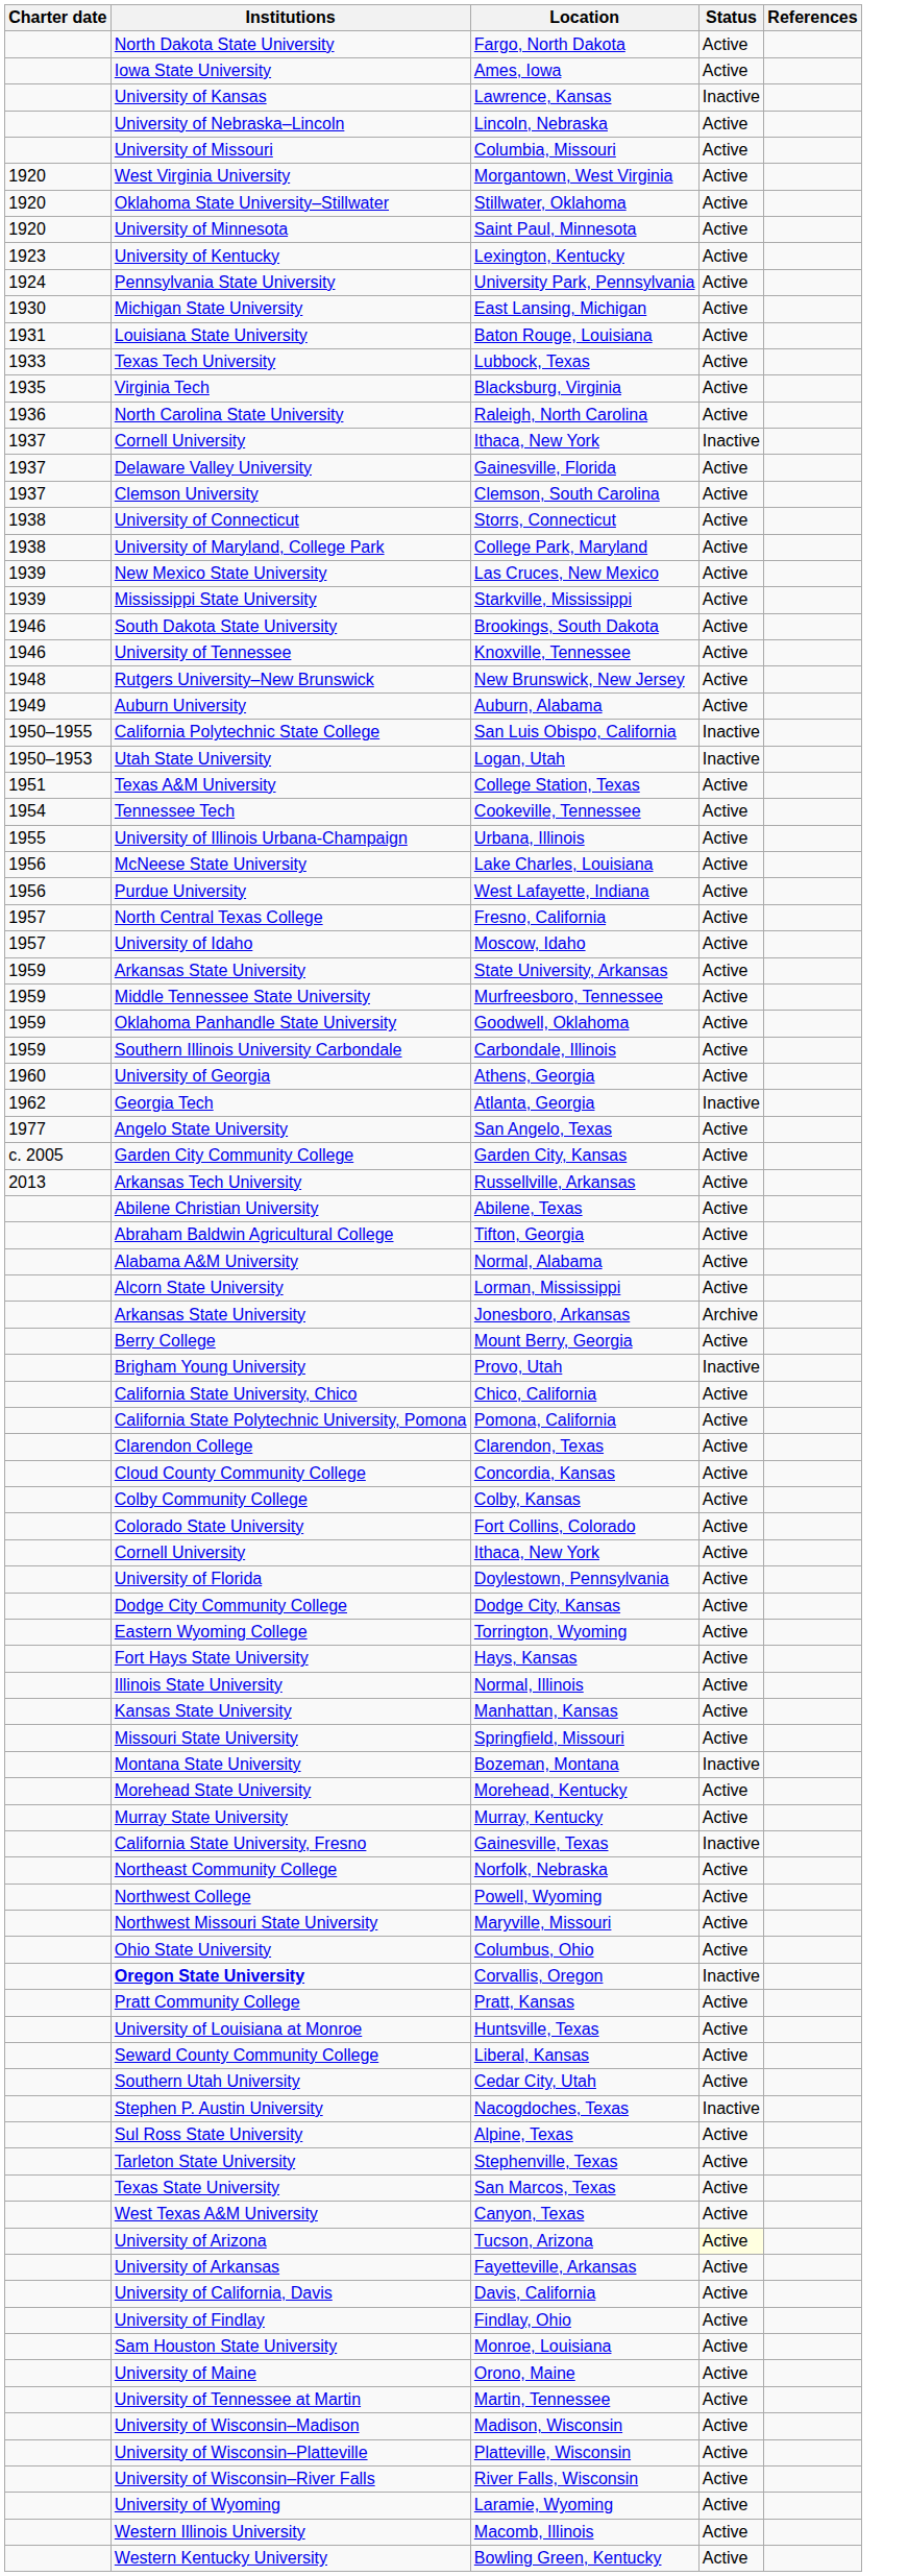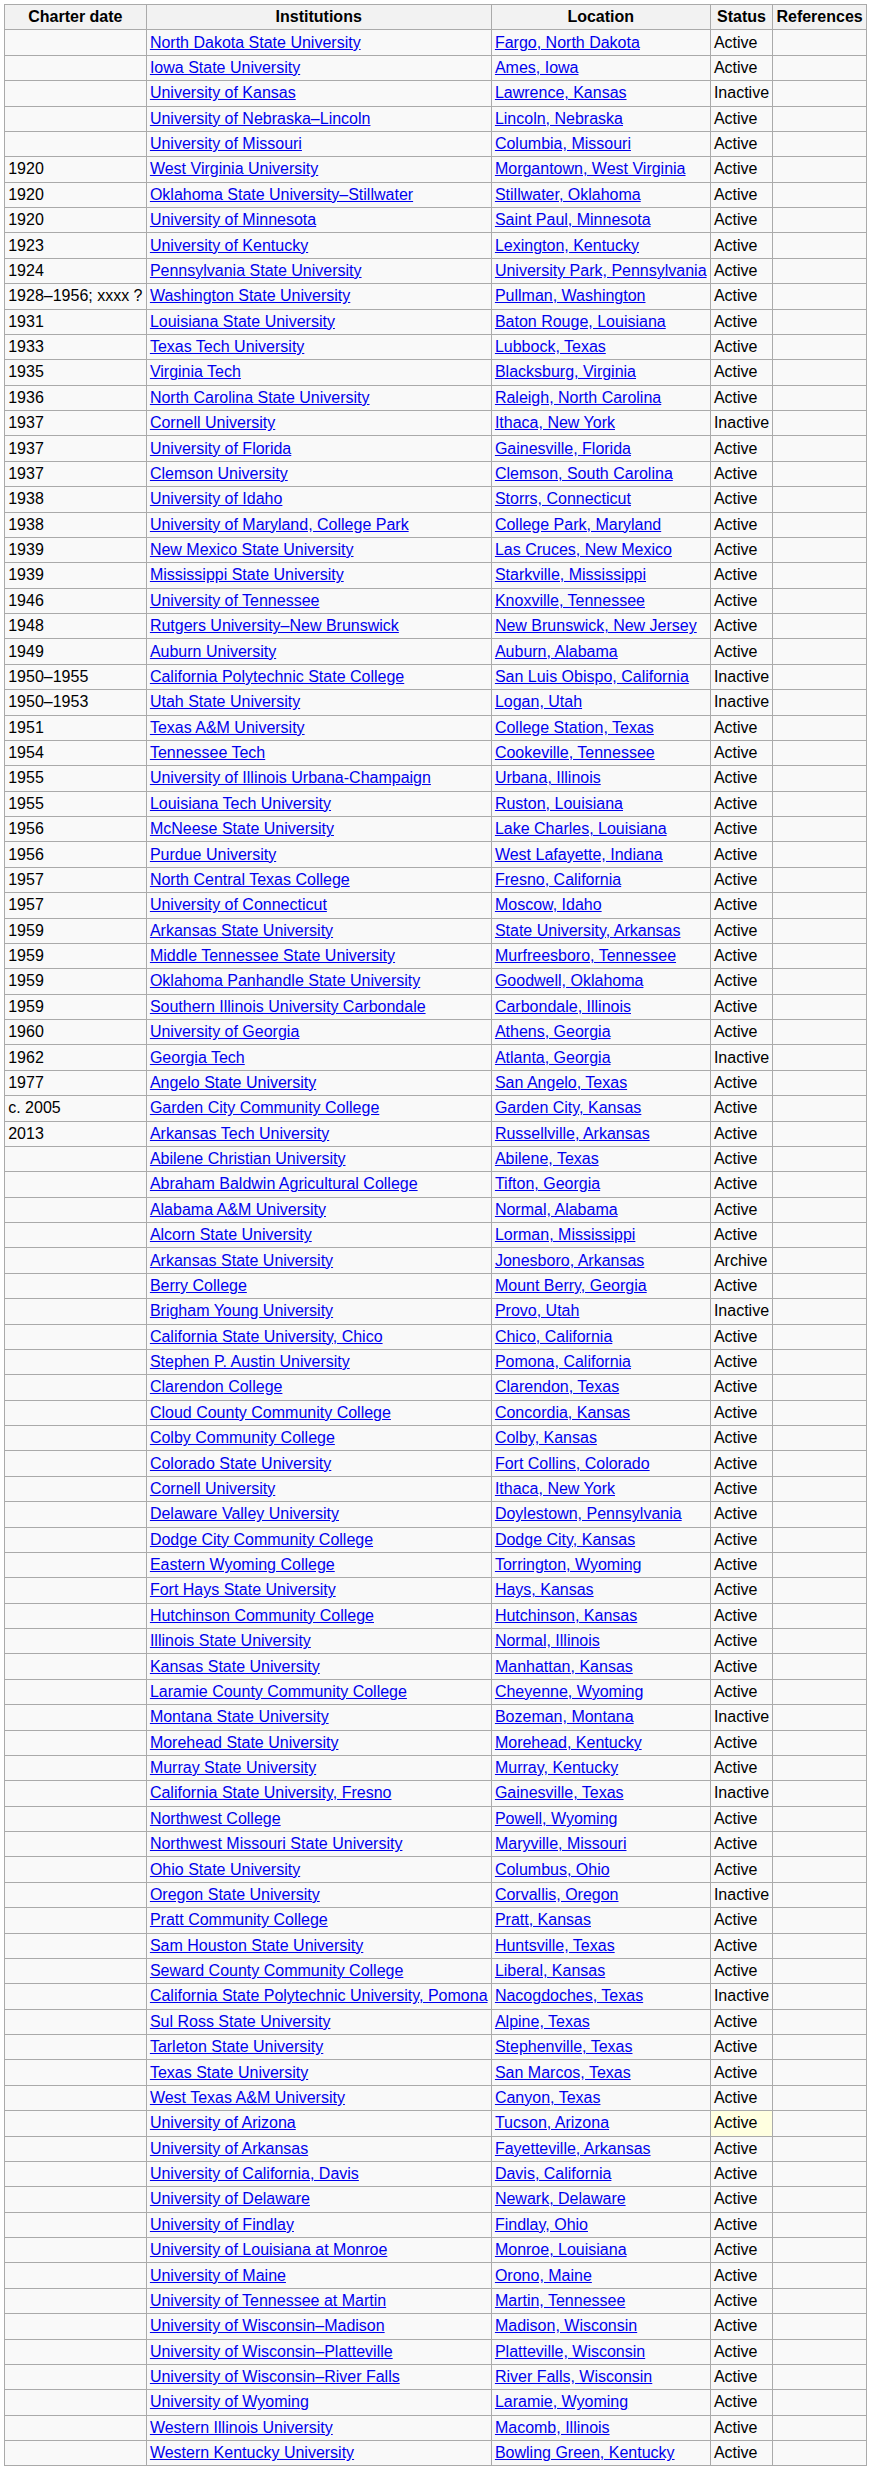 <table class="wikitable sortable">
 <tr>
 <th>Charter date</th>
 <th>Institutions</th>
 <th>Location</th>
 <th>Status</th>
 <th>References</th>
 </tr>
 <tr>
 <td></td>
 <td><a href='#'>North Dakota State University</a></td>
 <td><a href='#'>Fargo, North Dakota</a></td>
 <td>Active</td>
 <td></td>
 </tr>
 <tr>
 <td></td>
 <td><a href='#'>Iowa State University</a></td>
 <td><a href='#'>Ames, Iowa</a></td>
 <td>Active</td>
 <td></td>
 </tr>
 <tr>
 <td></td>
 <td><a href='#'>University of Kansas</a></td>
 <td><a href='#'>Lawrence, Kansas</a></td>
 <td>Inactive</td>
 <td></td>
 </tr>
 <tr>
 <td></td>
 <td><a href='#'>University of Nebraska–Lincoln</a></td>
 <td><a href='#'>Lincoln, Nebraska</a></td>
 <td>Active</td>
 <td></td>
 </tr>
 <tr>
 <td></td>
 <td><a href='#'>University of Missouri</a></td>
 <td><a href='#'>Columbia, Missouri</a></td>
 <td>Active</td>
 <td></td>
 </tr>
 <tr>
 <td>1920</td>
 <td><a href='#'>West Virginia University</a></td>
 <td><a href='#'>Morgantown, West Virginia</a></td>
 <td>Active</td>
 <td></td>
 </tr>
 <tr>
 <td>1920</td>
 <td><a href='#'>Oklahoma State University–Stillwater</a></td>
 <td><a href='#'>Stillwater, Oklahoma</a></td>
 <td>Active</td>
 <td></td>
 </tr>
 <tr>
 <td>1920</td>
 <td><a href='#'>University of Minnesota</a></td>
 <td><a href='#'>Saint Paul, Minnesota</a></td>
 <td>Active</td>
 <td></td>
 </tr>
 <tr>
 <td>1923</td>
 <td><a href='#'>University of Kentucky</a></td>
 <td><a href='#'>Lexington, Kentucky</a></td>
 <td>Active</td>
 <td></td>
 </tr>
 <tr>
 <td>1924</td>
 <td><a href='#'>Pennsylvania State University</a></td>
 <td><a href='#'>University Park, Pennsylvania</a></td>
 <td>Active</td>
 <td></td>
 </tr>
 <tr>
-<td>1930</td>
-<td><a href='#'>Michigan State University</a></td>
-<td><a href='#'>East Lansing, Michigan</a></td>
+<td>1928–1956; xxxx ?</td>
+<td><a href='#'>Washington State University</a></td>
+<td><a href='#'>Pullman, Washington</a></td>
 <td>Active</td>
 <td></td>
 </tr>
 <tr>
 <td>1931</td>
 <td><a href='#'>Louisiana State University</a></td>
 <td><a href='#'>Baton Rouge, Louisiana</a></td>
 <td>Active</td>
 <td></td>
 </tr>
 <tr>
 <td>1933</td>
 <td><a href='#'>Texas Tech University</a></td>
 <td><a href='#'>Lubbock, Texas</a></td>
 <td>Active</td>
 <td></td>
 </tr>
 <tr>
 <td>1935</td>
 <td><a href='#'>Virginia Tech</a></td>
 <td><a href='#'>Blacksburg, Virginia</a></td>
 <td>Active</td>
 <td></td>
 </tr>
 <tr>
 <td>1936</td>
 <td><a href='#'>North Carolina State University</a></td>
 <td><a href='#'>Raleigh, North Carolina</a></td>
 <td>Active</td>
 <td></td>
 </tr>
 <tr>
 <td>1937</td>
 <td><a href='#'>Cornell University</a></td>
 <td><a href='#'>Ithaca, New York</a></td>
 <td>Inactive</td>
 <td></td>
 </tr>
 <tr>
 <td>1937</td>
-<td><a href='#'>Delaware Valley University</a></td>
+<td><a href='#'>University of Florida</a></td>
 <td><a href='#'>Gainesville, Florida</a></td>
 <td>Active</td>
 <td></td>
 </tr>
 <tr>
 <td>1937</td>
 <td><a href='#'>Clemson University</a></td>
 <td><a href='#'>Clemson, South Carolina</a></td>
 <td>Active</td>
 <td></td>
 </tr>
 <tr>
 <td>1938</td>
-<td><a href='#'>University of Connecticut</a></td>
+<td><a href='#'>University of Idaho</a></td>
 <td><a href='#'>Storrs, Connecticut</a></td>
 <td>Active</td>
 <td></td>
 </tr>
 <tr>
 <td>1938</td>
 <td><a href='#'>University of Maryland, College Park</a></td>
 <td><a href='#'>College Park, Maryland</a></td>
 <td>Active</td>
 <td></td>
 </tr>
 <tr>
 <td>1939</td>
 <td><a href='#'>New Mexico State University</a></td>
 <td><a href='#'>Las Cruces, New Mexico</a></td>
 <td>Active</td>
 <td></td>
 </tr>
 <tr>
 <td>1939</td>
 <td><a href='#'>Mississippi State University</a></td>
 <td><a href='#'>Starkville, Mississippi</a></td>
-<td>Active</td>
-<td></td>
-</tr>
-<tr>
-<td>1946</td>
-<td><a href='#'>South Dakota State University</a></td>
-<td><a href='#'>Brookings, South Dakota</a></td>
 <td>Active</td>
 <td></td>
 </tr>
 <tr>
 <td>1946</td>
 <td><a href='#'>University of Tennessee</a></td>
 <td><a href='#'>Knoxville, Tennessee</a></td>
 <td>Active</td>
 <td></td>
 </tr>
 <tr>
 <td>1948</td>
 <td><a href='#'>Rutgers University–New Brunswick</a></td>
 <td><a href='#'>New Brunswick, New Jersey</a></td>
 <td>Active</td>
 <td></td>
 </tr>
 <tr>
 <td>1949</td>
 <td><a href='#'>Auburn University</a></td>
 <td><a href='#'>Auburn, Alabama</a></td>
 <td>Active</td>
 <td></td>
 </tr>
 <tr>
 <td>1950–1955</td>
 <td><a href='#'>California Polytechnic State College</a></td>
 <td><a href='#'>San Luis Obispo, California</a></td>
 <td>Inactive</td>
 <td></td>
 </tr>
 <tr>
 <td>1950–1953</td>
 <td><a href='#'>Utah State University</a></td>
 <td><a href='#'>Logan, Utah</a></td>
 <td>Inactive</td>
 <td></td>
 </tr>
 <tr>
 <td>1951</td>
 <td><a href='#'>Texas A&M University</a></td>
 <td><a href='#'>College Station, Texas</a></td>
 <td>Active</td>
 <td></td>
 </tr>
 <tr>
 <td>1954</td>
 <td><a href='#'>Tennessee Tech</a></td>
 <td><a href='#'>Cookeville, Tennessee</a></td>
 <td>Active</td>
 <td></td>
 </tr>
 <tr>
 <td>1955</td>
 <td><a href='#'>University of Illinois Urbana-Champaign</a></td>
 <td><a href='#'>Urbana, Illinois</a></td>
 <td>Active</td>
 <td></td>
 </tr>
 <tr>
+<td>1955</td>
+<td><a href='#'>Louisiana Tech University</a></td>
+<td><a href='#'>Ruston, Louisiana</a></td>
+<td>Active</td>
+<td></td>
+</tr>
+<tr>
 <td>1956</td>
 <td><a href='#'>McNeese State University</a></td>
 <td><a href='#'>Lake Charles, Louisiana</a></td>
 <td>Active</td>
 <td></td>
 </tr>
 <tr>
 <td>1956</td>
 <td><a href='#'>Purdue University</a></td>
 <td><a href='#'>West Lafayette, Indiana</a></td>
 <td>Active</td>
 <td></td>
 </tr>
 <tr>
 <td>1957</td>
 <td><a href='#'>North Central Texas College</a></td>
 <td><a href='#'>Fresno, California</a></td>
 <td>Active</td>
 <td></td>
 </tr>
 <tr>
 <td>1957</td>
-<td><a href='#'>University of Idaho</a></td>
+<td><a href='#'>University of Connecticut</a></td>
 <td><a href='#'>Moscow, Idaho</a></td>
 <td>Active</td>
 <td></td>
 </tr>
 <tr>
 <td>1959</td>
 <td><a href='#'>Arkansas State University</a></td>
 <td><a href='#'>State University, Arkansas</a></td>
 <td>Active</td>
 <td></td>
 </tr>
 <tr>
 <td>1959</td>
 <td><a href='#'>Middle Tennessee State University</a></td>
 <td><a href='#'>Murfreesboro, Tennessee</a></td>
 <td>Active</td>
 <td></td>
 </tr>
 <tr>
 <td>1959</td>
 <td><a href='#'>Oklahoma Panhandle State University</a></td>
 <td><a href='#'>Goodwell, Oklahoma</a></td>
 <td>Active</td>
 <td></td>
 </tr>
 <tr>
 <td>1959</td>
 <td><a href='#'>Southern Illinois University Carbondale</a></td>
 <td><a href='#'>Carbondale, Illinois</a></td>
 <td>Active</td>
 <td></td>
 </tr>
 <tr>
 <td>1960</td>
 <td><a href='#'>University of Georgia</a></td>
 <td><a href='#'>Athens, Georgia</a></td>
 <td>Active</td>
 <td></td>
 </tr>
 <tr>
 <td>1962</td>
 <td><a href='#'>Georgia Tech</a></td>
 <td><a href='#'>Atlanta, Georgia</a></td>
 <td>Inactive</td>
 <td></td>
 </tr>
 <tr>
 <td>1977</td>
 <td><a href='#'>Angelo State University</a></td>
 <td><a href='#'>San Angelo, Texas</a></td>
 <td>Active</td>
 <td></td>
 </tr>
 <tr>
 <td>c. 2005</td>
 <td><a href='#'>Garden City Community College</a></td>
 <td><a href='#'>Garden City, Kansas</a></td>
 <td>Active</td>
 <td></td>
 </tr>
 <tr>
 <td>2013</td>
 <td><a href='#'>Arkansas Tech University</a></td>
 <td><a href='#'>Russellville, Arkansas</a></td>
 <td>Active</td>
 <td></td>
 </tr>
 <tr>
 <td></td>
 <td><a href='#'>Abilene Christian University</a></td>
 <td><a href='#'>Abilene, Texas</a></td>
 <td>Active</td>
 <td></td>
 </tr>
 <tr>
 <td></td>
 <td><a href='#'>Abraham Baldwin Agricultural College</a></td>
 <td><a href='#'>Tifton, Georgia</a></td>
 <td>Active</td>
 <td></td>
 </tr>
 <tr>
 <td></td>
 <td><a href='#'>Alabama A&M University</a></td>
 <td><a href='#'>Normal, Alabama</a></td>
 <td>Active</td>
 <td></td>
 </tr>
 <tr>
 <td></td>
 <td><a href='#'>Alcorn State University</a></td>
 <td><a href='#'>Lorman, Mississippi</a></td>
 <td>Active</td>
 <td></td>
 </tr>
 <tr>
 <td></td>
 <td><a href='#'>Arkansas State University</a></td>
 <td><a href='#'>Jonesboro, Arkansas</a></td>
 <td>Archive</td>
 <td></td>
 </tr>
 <tr>
 <td></td>
 <td><a href='#'>Berry College</a></td>
 <td><a href='#'>Mount Berry, Georgia</a></td>
 <td>Active</td>
 <td></td>
 </tr>
 <tr>
 <td></td>
 <td><a href='#'>Brigham Young University</a></td>
 <td><a href='#'>Provo, Utah</a></td>
 <td>Inactive</td>
 <td></td>
 </tr>
 <tr>
 <td></td>
 <td><a href='#'>California State University, Chico</a></td>
 <td><a href='#'>Chico, California</a></td>
 <td>Active</td>
 <td></td>
 </tr>
 <tr>
 <td></td>
-<td><a href='#'>California State Polytechnic University, Pomona</a></td>
+<td><a href='#'>Stephen P. Austin University</a></td>
 <td><a href='#'>Pomona, California</a></td>
 <td>Active</td>
 <td></td>
 </tr>
 <tr>
 <td></td>
 <td><a href='#'>Clarendon College</a></td>
 <td><a href='#'>Clarendon, Texas</a></td>
 <td>Active</td>
 <td></td>
 </tr>
 <tr>
 <td></td>
 <td><a href='#'>Cloud County Community College</a></td>
 <td><a href='#'>Concordia, Kansas</a></td>
 <td>Active</td>
 <td></td>
 </tr>
 <tr>
 <td></td>
 <td><a href='#'>Colby Community College</a></td>
 <td><a href='#'>Colby, Kansas</a></td>
 <td>Active</td>
 <td></td>
 </tr>
 <tr>
 <td></td>
 <td><a href='#'>Colorado State University</a></td>
 <td><a href='#'>Fort Collins, Colorado</a></td>
 <td>Active</td>
 <td></td>
 </tr>
 <tr>
 <td></td>
 <td><a href='#'>Cornell University</a></td>
 <td><a href='#'>Ithaca, New York</a></td>
 <td>Active</td>
 <td></td>
 </tr>
 <tr>
 <td></td>
-<td><a href='#'>University of Florida</a></td>
+<td><a href='#'>Delaware Valley University</a></td>
 <td><a href='#'>Doylestown, Pennsylvania</a></td>
 <td>Active</td>
 <td></td>
 </tr>
 <tr>
 <td></td>
 <td><a href='#'>Dodge City Community College</a></td>
 <td><a href='#'>Dodge City, Kansas</a></td>
 <td>Active</td>
 <td></td>
 </tr>
 <tr>
 <td></td>
 <td><a href='#'>Eastern Wyoming College</a></td>
 <td><a href='#'>Torrington, Wyoming</a></td>
 <td>Active</td>
 <td></td>
 </tr>
 <tr>
 <td></td>
 <td><a href='#'>Fort Hays State University</a></td>
 <td><a href='#'>Hays, Kansas</a></td>
 <td>Active</td>
 <td></td>
 </tr>
 <tr>
 <td></td>
+<td><a href='#'>Hutchinson Community College</a></td>
+<td><a href='#'>Hutchinson, Kansas</a></td>
+<td>Active</td>
+<td></td>
+</tr>
+<tr>
+<td></td>
 <td><a href='#'>Illinois State University</a></td>
 <td><a href='#'>Normal, Illinois</a></td>
 <td>Active</td>
 <td></td>
 </tr>
 <tr>
 <td></td>
 <td><a href='#'>Kansas State University</a></td>
 <td><a href='#'>Manhattan, Kansas</a></td>
 <td>Active</td>
 <td></td>
 </tr>
 <tr>
 <td></td>
-<td><a href='#'>Missouri State University</a></td>
-<td><a href='#'>Springfield, Missouri</a></td>
+<td><a href='#'>Laramie County Community College</a></td>
+<td><a href='#'>Cheyenne, Wyoming</a></td>
 <td>Active</td>
 <td></td>
 </tr>
 <tr>
 <td></td>
 <td><a href='#'>Montana State University</a></td>
 <td><a href='#'>Bozeman, Montana</a></td>
 <td>Inactive</td>
 <td></td>
 </tr>
 <tr>
 <td></td>
 <td><a href='#'>Morehead State University</a></td>
 <td><a href='#'>Morehead, Kentucky</a></td>
 <td>Active</td>
 <td></td>
 </tr>
 <tr>
 <td></td>
 <td><a href='#'>Murray State University</a></td>
 <td><a href='#'>Murray, Kentucky</a></td>
 <td>Active</td>
 <td></td>
 </tr>
 <tr>
 <td></td>
 <td><a href='#'>California State University, Fresno</a></td>
 <td><a href='#'>Gainesville, Texas</a></td>
 <td>Inactive</td>
 <td></td>
 </tr>
 <tr>
 <td></td>
-<td><a href='#'>Northeast Community College</a></td>
-<td><a href='#'>Norfolk, Nebraska</a></td>
-<td>Active</td>
-<td></td>
-</tr>
-<tr>
-<td></td>
 <td><a href='#'>Northwest College</a></td>
 <td><a href='#'>Powell, Wyoming</a></td>
 <td>Active</td>
 <td></td>
 </tr>
 <tr>
 <td></td>
 <td><a href='#'>Northwest Missouri State University</a></td>
 <td><a href='#'>Maryville, Missouri</a></td>
 <td>Active</td>
 <td></td>
 </tr>
 <tr>
 <td></td>
 <td><a href='#'>Ohio State University</a></td>
 <td><a href='#'>Columbus, Ohio</a></td>
 <td>Active</td>
 <td></td>
 </tr>
 <tr>
 <td></td>
-<td><strong><a href='#'>Oregon State University</a></strong></td>
+<td><a href='#'>Oregon State University</a></td>
 <td><a href='#'>Corvallis, Oregon</a></td>
 <td>Inactive</td>
 <td></td>
 </tr>
 <tr>
 <td></td>
 <td><a href='#'>Pratt Community College</a></td>
 <td><a href='#'>Pratt, Kansas</a></td>
 <td>Active</td>
 <td></td>
 </tr>
 <tr>
 <td></td>
-<td><a href='#'>University of Louisiana at Monroe</a></td>
+<td><a href='#'>Sam Houston State University</a></td>
 <td><a href='#'>Huntsville, Texas</a></td>
 <td>Active</td>
 <td></td>
 </tr>
 <tr>
 <td></td>
 <td><a href='#'>Seward County Community College</a></td>
 <td><a href='#'>Liberal, Kansas</a></td>
 <td>Active</td>
 <td></td>
 </tr>
 <tr>
 <td></td>
-<td><a href='#'>Southern Utah University</a></td>
-<td><a href='#'>Cedar City, Utah</a></td>
-<td>Active</td>
-<td></td>
-</tr>
-<tr>
-<td></td>
-<td><a href='#'>Stephen P. Austin University</a></td>
+<td><a href='#'>California State Polytechnic University, Pomona</a></td>
 <td><a href='#'>Nacogdoches, Texas</a></td>
 <td>Inactive</td>
 <td></td>
 </tr>
 <tr>
 <td></td>
 <td><a href='#'>Sul Ross State University</a></td>
 <td><a href='#'>Alpine, Texas</a></td>
 <td>Active</td>
 <td></td>
 </tr>
 <tr>
 <td></td>
 <td><a href='#'>Tarleton State University</a></td>
 <td><a href='#'>Stephenville, Texas</a></td>
 <td>Active</td>
 <td></td>
 </tr>
 <tr>
 <td></td>
 <td><a href='#'>Texas State University</a></td>
 <td><a href='#'>San Marcos, Texas</a></td>
 <td>Active</td>
 <td></td>
 </tr>
 <tr>
 <td></td>
 <td><a href='#'>West Texas A&M University</a></td>
 <td><a href='#'>Canyon, Texas</a></td>
 <td>Active</td>
 <td></td>
 </tr>
 <tr>
 <td></td>
 <td><a href='#'>University of Arizona</a></td>
 <td><a href='#'>Tucson, Arizona</a></td>
 <td style="background: lightyellow;">Active</td>
 <td></td>
 </tr>
 <tr>
 <td></td>
 <td><a href='#'>University of Arkansas</a></td>
 <td><a href='#'>Fayetteville, Arkansas</a></td>
 <td>Active</td>
 <td></td>
 </tr>
 <tr>
 <td></td>
 <td><a href='#'>University of California, Davis</a></td>
 <td><a href='#'>Davis, California</a></td>
 <td>Active</td>
 <td></td>
 </tr>
 <tr>
 <td></td>
+<td><a href='#'>University of Delaware</a></td>
+<td><a href='#'>Newark, Delaware</a></td>
+<td>Active</td>
+<td></td>
+</tr>
+<tr>
+<td></td>
 <td><a href='#'>University of Findlay</a></td>
 <td><a href='#'>Findlay, Ohio</a></td>
 <td>Active</td>
 <td></td>
 </tr>
 <tr>
 <td></td>
-<td><a href='#'>Sam Houston State University</a></td>
+<td><a href='#'>University of Louisiana at Monroe</a></td>
 <td><a href='#'>Monroe, Louisiana</a></td>
 <td>Active</td>
 <td></td>
 </tr>
 <tr>
 <td></td>
 <td><a href='#'>University of Maine</a></td>
 <td><a href='#'>Orono, Maine</a></td>
 <td>Active</td>
 <td></td>
 </tr>
 <tr>
 <td></td>
 <td><a href='#'>University of Tennessee at Martin</a></td>
 <td><a href='#'>Martin, Tennessee</a></td>
 <td>Active</td>
 <td></td>
 </tr>
 <tr>
 <td></td>
 <td><a href='#'>University of Wisconsin–Madison</a></td>
 <td><a href='#'>Madison, Wisconsin</a></td>
 <td>Active</td>
 <td></td>
 </tr>
 <tr>
 <td></td>
 <td><a href='#'>University of Wisconsin–Platteville</a></td>
 <td><a href='#'>Platteville, Wisconsin</a></td>
 <td>Active</td>
 <td></td>
 </tr>
 <tr>
 <td></td>
 <td><a href='#'>University of Wisconsin–River Falls</a></td>
 <td><a href='#'>River Falls, Wisconsin</a></td>
 <td>Active</td>
 <td></td>
 </tr>
 <tr>
 <td></td>
 <td><a href='#'>University of Wyoming</a></td>
 <td><a href='#'>Laramie, Wyoming</a></td>
 <td>Active</td>
 <td></td>
 </tr>
 <tr>
 <td></td>
 <td><a href='#'>Western Illinois University</a></td>
 <td><a href='#'>Macomb, Illinois</a></td>
 <td>Active</td>
 <td></td>
 </tr>
 <tr>
 <td></td>
 <td><a href='#'>Western Kentucky University</a></td>
 <td><a href='#'>Bowling Green, Kentucky</a></td>
 <td>Active</td>
 <td></td>
 </tr>
 </table>
